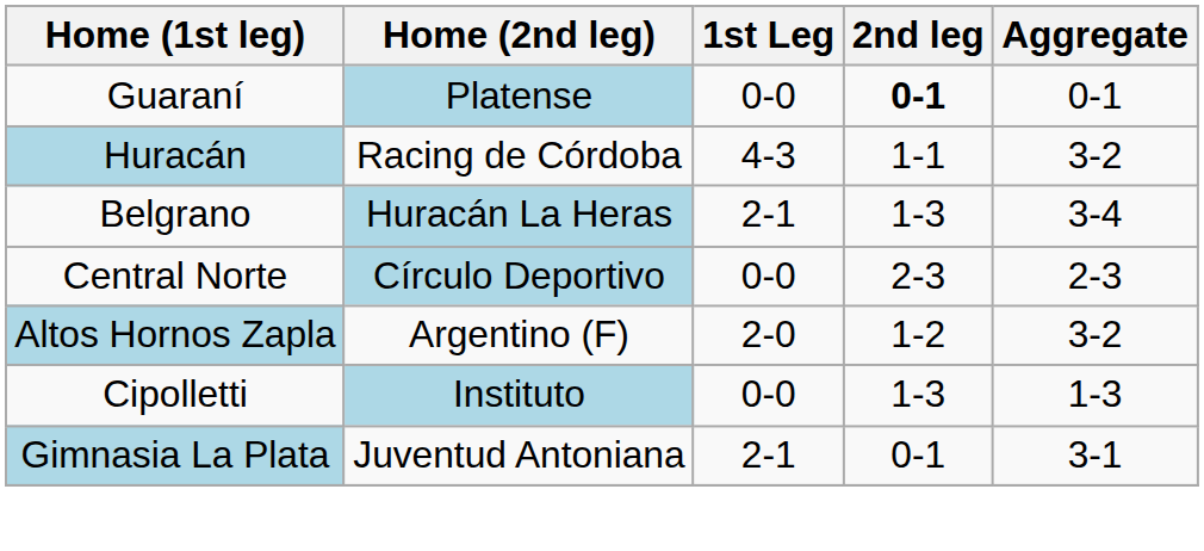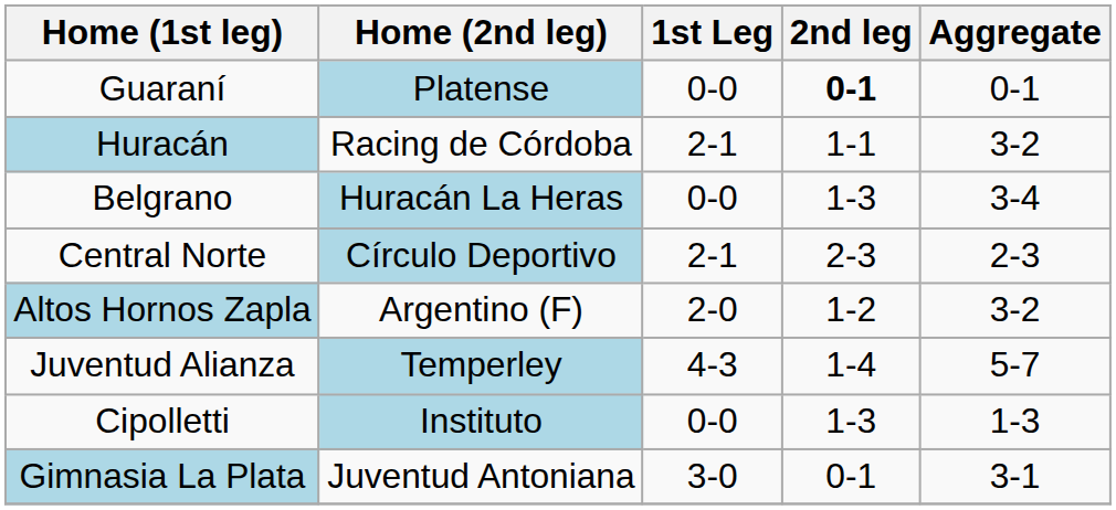 <table class="wikitable" style="text-align: center;">
 <tr>
 <th>Home (1st leg)</th>
 <th>Home (2nd leg)</th>
 <th>1st Leg</th>
 <th>2nd leg</th>
 <th>Aggregate</th>
 </tr>
 <tr>
 <td>Guaraní</td>
 <td bgcolor="lightblue">Platense</td>
 <td>0-0</td>
 <td><strong>0-1</strong></td>
 <td>0-1</td>
 </tr>
 <tr>
 <td bgcolor="lightblue">Huracán</td>
 <td>Racing de Córdoba</td>
-<td>4-3</td>
+<td>2-1</td>
 <td>1-1</td>
 <td>3-2</td>
 </tr>
 <tr>
 <td>Belgrano</td>
 <td bgcolor="lightblue">Huracán La Heras</td>
-<td>2-1</td>
+<td>0-0</td>
 <td>1-3</td>
 <td>3-4</td>
 </tr>
 <tr>
 <td>Central Norte</td>
 <td bgcolor="lightblue">Círculo Deportivo</td>
-<td>0-0</td>
+<td>2-1</td>
 <td>2-3</td>
 <td>2-3</td>
 </tr>
 <tr>
 <td bgcolor="lightblue">Altos Hornos Zapla</td>
 <td>Argentino (F)</td>
 <td>2-0</td>
 <td>1-2</td>
 <td>3-2</td>
 </tr>
 <tr>
+<td>Juventud Alianza</td>
+<td bgcolor="lightblue">Temperley</td>
+<td>4-3</td>
+<td>1-4</td>
+<td>5-7</td>
+</tr>
+<tr>
 <td>Cipolletti</td>
 <td bgcolor="lightblue">Instituto</td>
 <td>0-0</td>
 <td>1-3</td>
 <td>1-3</td>
 </tr>
 <tr>
 <td bgcolor="lightblue">Gimnasia La Plata</td>
 <td>Juventud Antoniana</td>
-<td>2-1</td>
+<td>3-0</td>
 <td>0-1</td>
 <td>3-1</td>
 </tr>
 <tr>
 </tr>
 </table>
